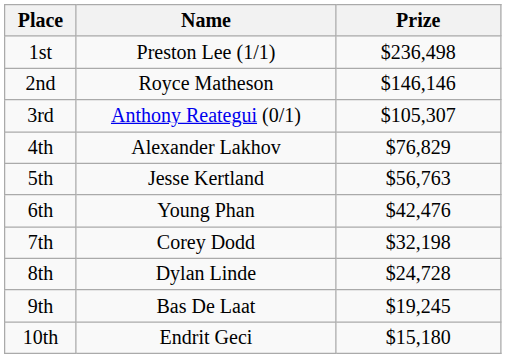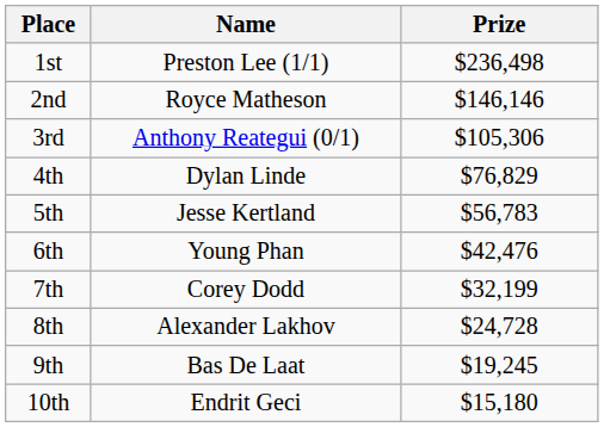 <table class="wikitable">
 <tr>
 <th width="50">Place</th>
 <th width="200">Name</th>
 <th width="125">Prize</th>
 </tr>
 <tr>
 <td align = "center">1st</td>
 <td align = "center">Preston Lee (1/1)</td>
 <td align = "center">$236,498</td>
 </tr>
 <tr>
 <td align = "center">2nd</td>
 <td align = "center">Royce Matheson</td>
 <td align = "center">$146,146</td>
 </tr>
 <tr>
 <td align = "center">3rd</td>
 <td align = "center"><a href='#'>Anthony Reategui</a> (0/1)</td>
-<td align = "center">$105,307</td>
+<td align = "center">$105,306</td>
 </tr>
 <tr>
 <td align = "center">4th</td>
-<td align = "center">Alexander Lakhov</td>
+<td align = "center">Dylan Linde</td>
 <td align = "center">$76,829</td>
 </tr>
 <tr>
 <td align = "center">5th</td>
 <td align = "center">Jesse Kertland</td>
-<td align = "center">$56,763</td>
+<td align = "center">$56,783</td>
 </tr>
 <tr>
 <td align = "center">6th</td>
 <td align = "center">Young Phan</td>
 <td align = "center">$42,476</td>
 </tr>
 <tr>
 <td align = "center">7th</td>
 <td align = "center">Corey Dodd</td>
-<td align = "center">$32,198</td>
+<td align = "center">$32,199</td>
 </tr>
 <tr>
 <td align = "center">8th</td>
-<td align = "center">Dylan Linde</td>
+<td align = "center">Alexander Lakhov</td>
 <td align = "center">$24,728</td>
 </tr>
 <tr>
 <td align = "center">9th</td>
 <td align = "center">Bas De Laat</td>
 <td align = "center">$19,245</td>
 </tr>
 <tr>
 <td align = "center">10th</td>
 <td align = "center">Endrit Geci</td>
 <td align = "center">$15,180</td>
 </tr>
 </table>
